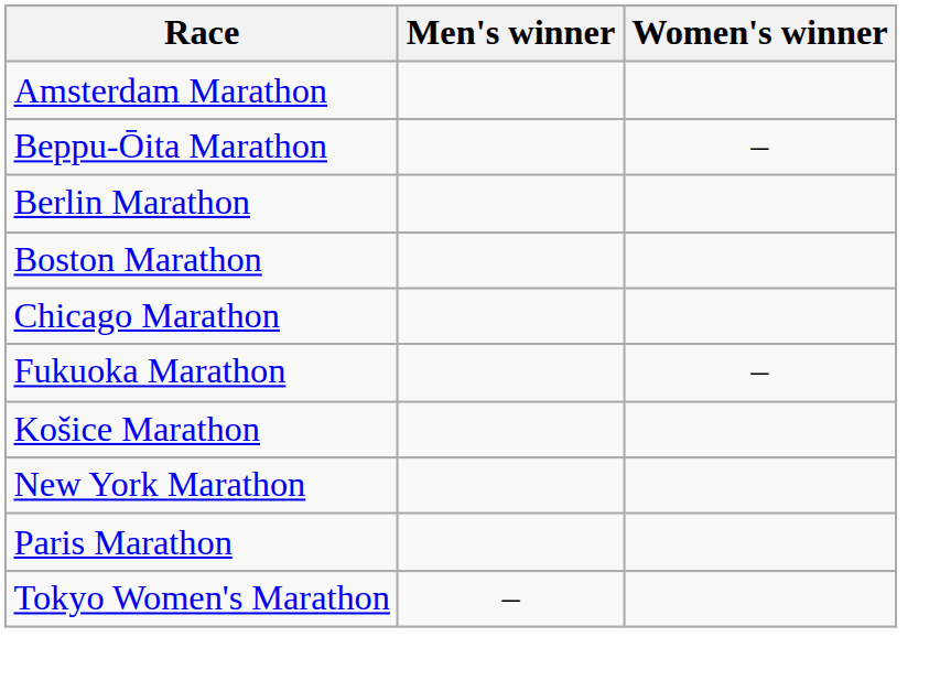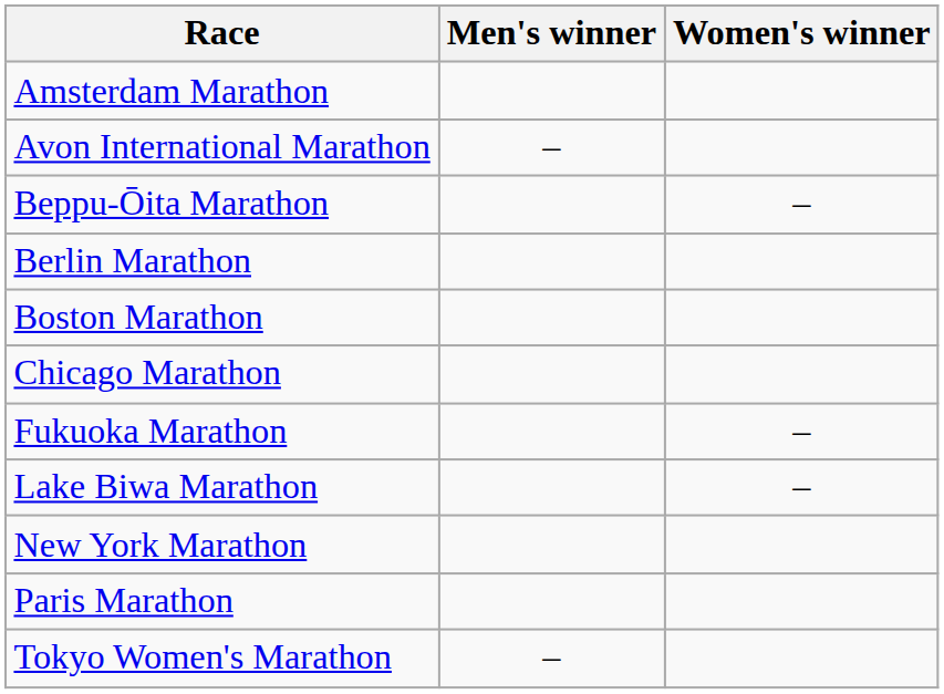 <table class=wikitable>
 <tr>
 <th>Race</th>
 <th>Men's winner</th>
 <th>Women's winner</th>
 </tr>
 <tr>
 <td><a href='#'>Amsterdam Marathon</a></td>
 <td></td>
+<td></td>
+</tr>
+<tr>
+<td><a href='#'>Avon International Marathon</a></td>
+<td align=center>–</td>
 <td></td>
 </tr>
 <tr>
 <td><a href='#'>Beppu-Ōita Marathon</a></td>
 <td></td>
 <td align=center>–</td>
 </tr>
 <tr>
 <td><a href='#'>Berlin Marathon</a></td>
 <td></td>
 <td></td>
 </tr>
 <tr>
 <td><a href='#'>Boston Marathon</a></td>
 <td></td>
 <td></td>
 </tr>
 <tr>
 <td><a href='#'>Chicago Marathon</a></td>
 <td></td>
 <td></td>
 </tr>
 <tr>
 <td><a href='#'>Fukuoka Marathon</a></td>
 <td></td>
 <td align=center>–</td>
 </tr>
 <tr>
-<td><a href='#'>Košice Marathon</a></td>
+<td><a href='#'>Lake Biwa Marathon</a></td>
 <td></td>
-<td></td>
+<td align=center>–</td>
 </tr>
 <tr>
 <td><a href='#'>New York Marathon</a></td>
 <td></td>
 <td></td>
 </tr>
 <tr>
 <td><a href='#'>Paris Marathon</a></td>
 <td></td>
 <td></td>
 </tr>
 <tr>
 <td><a href='#'>Tokyo Women's Marathon</a></td>
 <td align=center>–</td>
 <td></td>
 </tr>
 </table>
